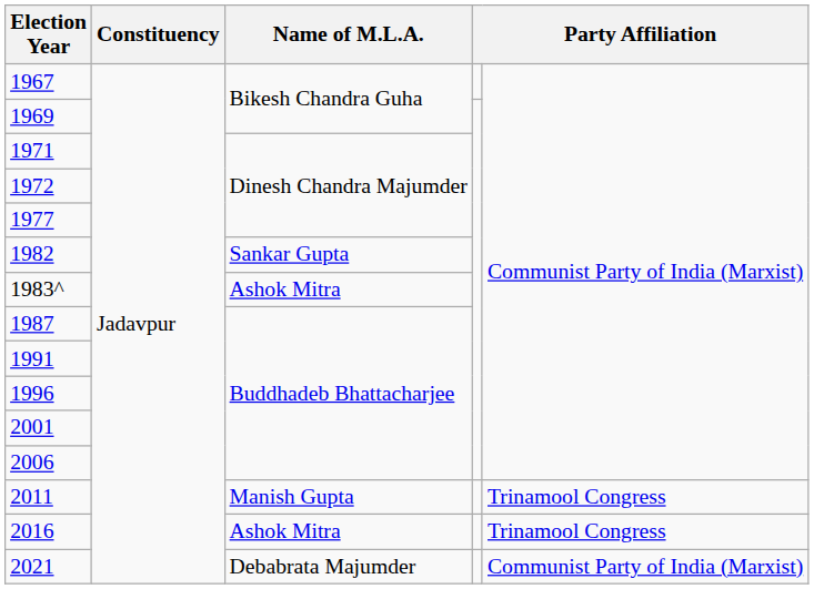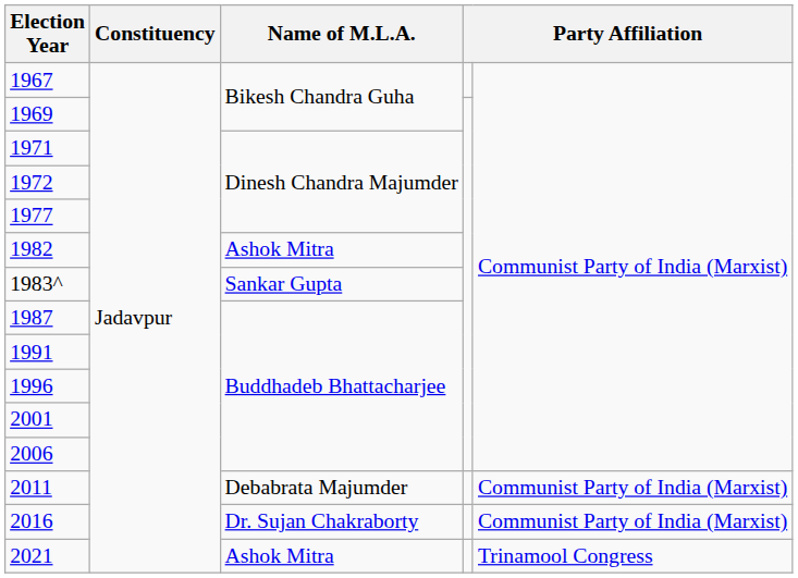 <table class="wikitable sortable">
 <tr>
 <th>Election<br> Year</th>
 <th>Constituency</th>
 <th>Name of M.L.A.</th>
 <th colspan="2">Party Affiliation</th>
 </tr>
 <tr>
 <td><a href='#'>1967</a></td>
 <td rowspan=18>Jadavpur</td>
 <td rowspan=2>Bikesh Chandra Guha</td>
 <td></td>
 <td rowspan="12"><a href='#'>Communist Party of India (Marxist)</a></td>
 </tr>
 <tr>
 <td><a href='#'>1969</a></td>
 </tr>
 <tr>
 <td><a href='#'>1971</a></td>
 <td rowspan=3>Dinesh Chandra Majumder</td>
 </tr>
 <tr>
 <td><a href='#'>1972</a></td>
 </tr>
 <tr>
 <td><a href='#'>1977</a></td>
 </tr>
 <tr>
 <td><a href='#'>1982</a></td>
-<td><a href='#'>Sankar Gupta</a></td>
+<td><a href='#'>Ashok Mitra</a></td>
 </tr>
 <tr>
 <td>1983^</td>
-<td><a href='#'>Ashok Mitra</a></td>
+<td><a href='#'>Sankar Gupta</a></td>
 </tr>
 <tr>
 <td><a href='#'>1987</a></td>
 <td rowspan=5><a href='#'>Buddhadeb Bhattacharjee</a></td>
 </tr>
 <tr>
 <td><a href='#'>1991</a></td>
 </tr>
 <tr>
 <td><a href='#'>1996</a></td>
 </tr>
 <tr>
 <td><a href='#'>2001</a></td>
 </tr>
 <tr>
 <td><a href='#'>2006</a></td>
 </tr>
 <tr>
 <td><a href='#'>2011</a></td>
-<td><a href='#'>Manish Gupta</a></td>
+<td>Debabrata Majumder</td>
 <td></td>
-<td><a href='#'>Trinamool Congress</a></td>
+<td><a href='#'>Communist Party of India (Marxist)</a></td>
 </tr>
 <tr>
 <td><a href='#'>2016</a></td>
+<td><a href='#'>Dr. Sujan Chakraborty</a></td>
+<td></td>
+<td><a href='#'>Communist Party of India (Marxist)</a></td>
+</tr>
+<tr>
+<td><a href='#'>2021</a></td>
 <td><a href='#'>Ashok Mitra</a></td>
 <td></td>
 <td><a href='#'>Trinamool Congress</a></td>
 </tr>
-<tr>
-<td><a href='#'>2021</a></td>
-<td>Debabrata Majumder</td>
-<td></td>
-<td><a href='#'>Communist Party of India (Marxist)</a></td>
-</tr>
 </table>
